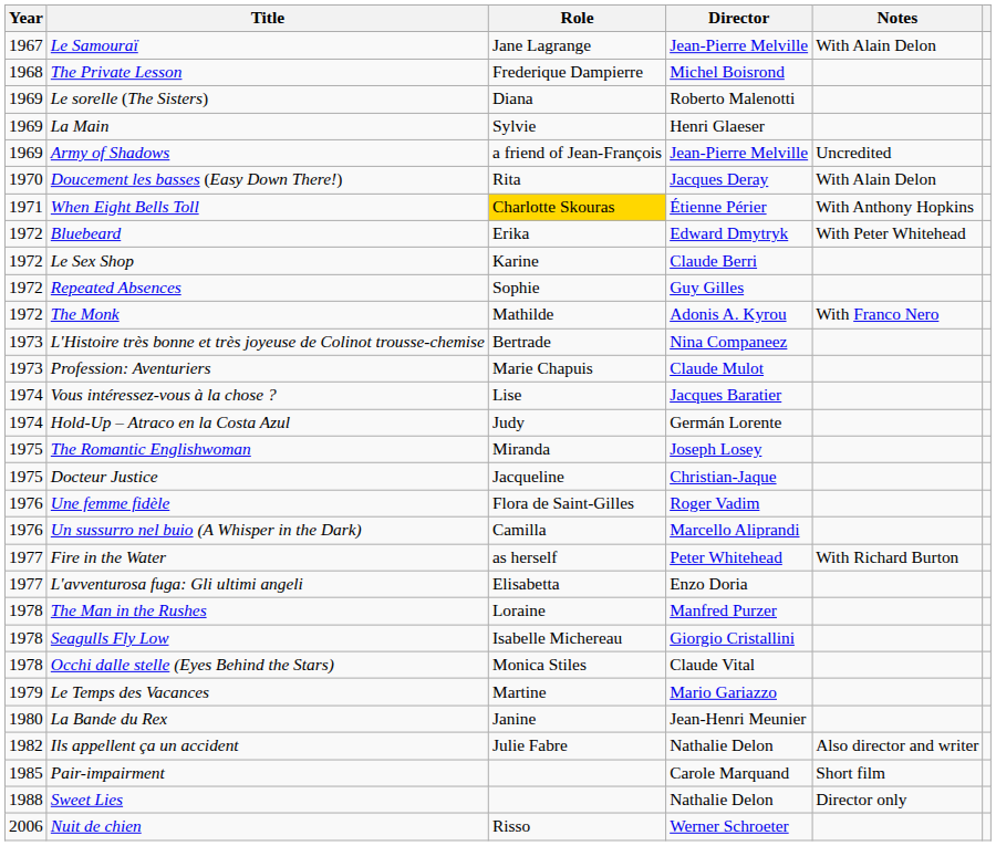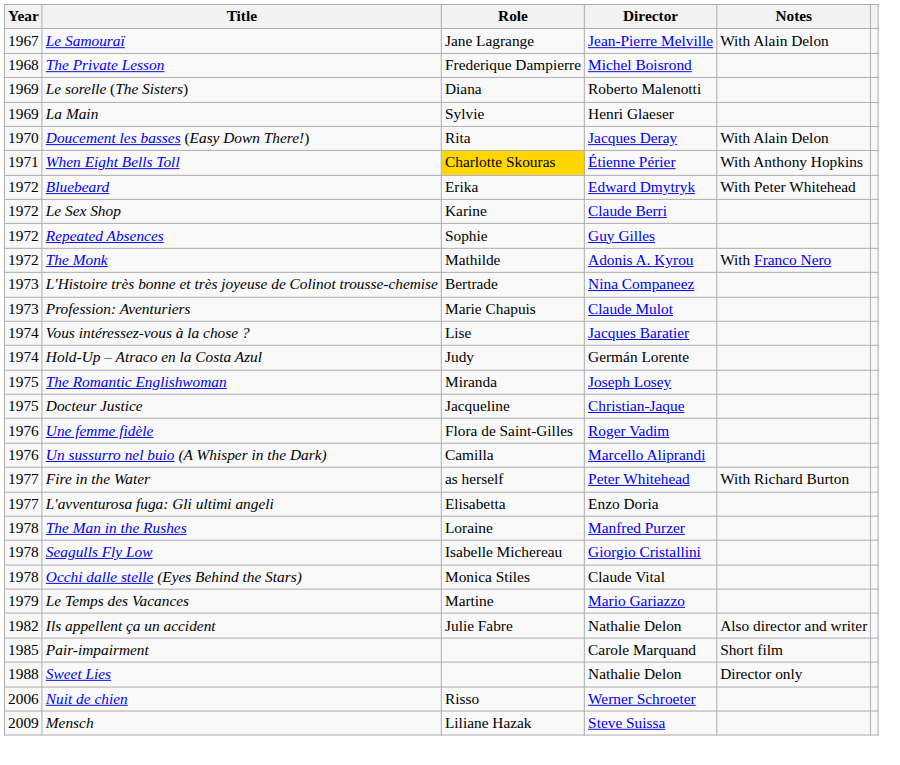 <table class="wikitable">
 <tr>
 <th>Year</th>
 <th>Title</th>
 <th>Role</th>
 <th>Director</th>
 <th>Notes</th>
 <th></th>
 </tr>
 <tr>
 <td>1967</td>
 <td><em><a href='#'>Le Samouraï</a></em></td>
 <td>Jane Lagrange</td>
 <td><a href='#'>Jean-Pierre Melville</a></td>
 <td>With Alain Delon</td>
 <td></td>
 </tr>
 <tr>
 <td>1968</td>
 <td><em><a href='#'>The Private Lesson</a></em></td>
 <td>Frederique Dampierre</td>
 <td><a href='#'>Michel Boisrond</a></td>
 <td></td>
 <td></td>
 </tr>
 <tr>
 <td>1969</td>
 <td><em>Le sorelle</em> (<em>The Sisters</em>)</td>
 <td>Diana</td>
 <td>Roberto Malenotti</td>
 <td></td>
 <td></td>
 </tr>
 <tr>
 <td>1969</td>
 <td><em>La Main</em></td>
 <td>Sylvie</td>
 <td>Henri Glaeser</td>
 <td></td>
-<td></td>
-</tr>
-<tr>
-<td>1969</td>
-<td><em><a href='#'>Army of Shadows</a></em></td>
-<td>a friend of Jean-François</td>
-<td><a href='#'>Jean-Pierre Melville</a></td>
-<td>Uncredited</td>
 <td></td>
 </tr>
 <tr>
 <td>1970</td>
 <td><em><a href='#'>Doucement les basses</a></em> (<em>Easy Down There!</em>)</td>
 <td>Rita</td>
 <td><a href='#'>Jacques Deray</a></td>
 <td>With Alain Delon</td>
 <td></td>
 </tr>
 <tr>
 <td>1971</td>
 <td><em><a href='#'>When Eight Bells Toll</a></em></td>
 <td style="background: gold;">Charlotte Skouras</td>
 <td><a href='#'>Étienne Périer</a></td>
 <td>With Anthony Hopkins</td>
 <td></td>
 </tr>
 <tr>
 <td>1972</td>
 <td><em><a href='#'>Bluebeard</a></em></td>
 <td>Erika</td>
 <td><a href='#'>Edward Dmytryk</a></td>
 <td>With Peter Whitehead</td>
 <td></td>
 </tr>
 <tr>
 <td>1972</td>
 <td><em>Le Sex Shop</em></td>
 <td>Karine</td>
 <td><a href='#'>Claude Berri</a></td>
 <td></td>
 <td></td>
 </tr>
 <tr>
 <td>1972</td>
 <td><em><a href='#'>Repeated Absences</a></em></td>
 <td>Sophie</td>
 <td><a href='#'>Guy Gilles</a></td>
 <td></td>
 <td></td>
 </tr>
 <tr>
 <td>1972</td>
 <td><em><a href='#'>The Monk</a></em></td>
 <td>Mathilde</td>
 <td><a href='#'>Adonis A. Kyrou</a></td>
 <td>With <a href='#'>Franco Nero</a></td>
 <td></td>
 </tr>
 <tr>
 <td>1973</td>
 <td><em>L'Histoire très bonne et très joyeuse de Colinot trousse-chemise</em></td>
 <td>Bertrade</td>
 <td><a href='#'>Nina Companeez</a></td>
 <td></td>
 <td></td>
 </tr>
 <tr>
 <td>1973</td>
 <td><em>Profession: Aventuriers</em></td>
 <td>Marie Chapuis</td>
 <td><a href='#'>Claude Mulot</a></td>
 <td></td>
 <td></td>
 </tr>
 <tr>
 <td>1974</td>
 <td><em>Vous intéressez-vous à la chose ?</em></td>
 <td>Lise</td>
 <td><a href='#'>Jacques Baratier</a></td>
 <td></td>
 <td></td>
 </tr>
 <tr>
 <td>1974</td>
 <td><em>Hold-Up – Atraco en la Costa Azul</em></td>
 <td>Judy</td>
 <td>Germán Lorente</td>
 <td></td>
 <td></td>
 </tr>
 <tr>
 <td>1975</td>
 <td><em><a href='#'>The Romantic Englishwoman</a></em></td>
 <td>Miranda</td>
 <td><a href='#'>Joseph Losey</a></td>
 <td></td>
 <td></td>
 </tr>
 <tr>
 <td>1975</td>
 <td><em>Docteur Justice</em></td>
 <td>Jacqueline</td>
 <td><a href='#'>Christian-Jaque</a></td>
 <td></td>
 <td></td>
 </tr>
 <tr>
 <td>1976</td>
 <td><em><a href='#'>Une femme fidèle</a></em></td>
 <td>Flora de Saint-Gilles</td>
 <td><a href='#'>Roger Vadim</a></td>
 <td></td>
 <td></td>
 </tr>
 <tr>
 <td>1976</td>
 <td><em><a href='#'>Un sussurro nel buio</a></em> <em>(A Whisper in the Dark)</em></td>
 <td>Camilla</td>
 <td><a href='#'>Marcello Aliprandi</a></td>
 <td></td>
 <td></td>
 </tr>
 <tr>
 <td>1977</td>
 <td><em>Fire in the Water</em></td>
 <td>as herself</td>
 <td><a href='#'>Peter Whitehead</a></td>
 <td>With Richard Burton</td>
 <td></td>
 </tr>
 <tr>
 <td>1977</td>
 <td><em>L'avventurosa fuga: Gli ultimi angeli</em></td>
 <td>Elisabetta</td>
 <td>Enzo Doria</td>
 <td></td>
 <td></td>
 </tr>
 <tr>
 <td>1978</td>
 <td><em><a href='#'>The Man in the Rushes</a></em></td>
 <td>Loraine</td>
 <td><a href='#'>Manfred Purzer</a></td>
 <td></td>
 <td></td>
 </tr>
 <tr>
 <td>1978</td>
 <td><em><a href='#'>Seagulls Fly Low</a></em></td>
 <td>Isabelle Michereau</td>
 <td><a href='#'>Giorgio Cristallini</a></td>
 <td></td>
 <td></td>
 </tr>
 <tr>
 <td>1978</td>
 <td><em><a href='#'>Occhi dalle stelle</a></em> <em>(Eyes Behind the Stars)</em></td>
 <td>Monica Stiles</td>
 <td>Claude Vital</td>
 <td></td>
 <td></td>
 </tr>
 <tr>
 <td>1979</td>
 <td><em>Le Temps des Vacances</em></td>
 <td>Martine</td>
 <td><a href='#'>Mario Gariazzo</a></td>
 <td></td>
 <td></td>
 </tr>
 <tr>
-<td>1980</td>
-<td><em>La Bande du Rex</em></td>
-<td>Janine</td>
-<td>Jean-Henri Meunier</td>
-<td></td>
-<td></td>
-</tr>
-<tr>
 <td>1982</td>
 <td><em>Ils appellent ça un accident</em></td>
 <td>Julie Fabre</td>
 <td>Nathalie Delon</td>
 <td>Also director and writer</td>
 <td><em></em></td>
 </tr>
 <tr>
 <td>1985</td>
 <td><em>Pair-impairment</em></td>
 <td></td>
 <td>Carole Marquand</td>
 <td>Short film</td>
 <td></td>
 </tr>
 <tr>
 <td>1988</td>
 <td><em><a href='#'>Sweet Lies</a></em></td>
 <td></td>
 <td>Nathalie Delon</td>
 <td>Director only</td>
 <td></td>
 </tr>
 <tr>
 <td>2006</td>
 <td><em><a href='#'>Nuit de chien</a></em></td>
 <td>Risso</td>
 <td><a href='#'>Werner Schroeter</a></td>
 <td></td>
 <td></td>
 </tr>
+<tr>
+<td>2009</td>
+<td><em>Mensch</em></td>
+<td>Liliane Hazak</td>
+<td><a href='#'>Steve Suissa</a></td>
+<td></td>
+<td></td>
+</tr>
 </table>
